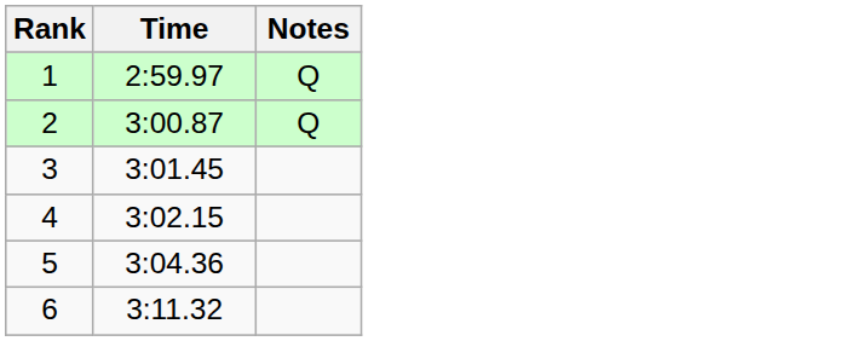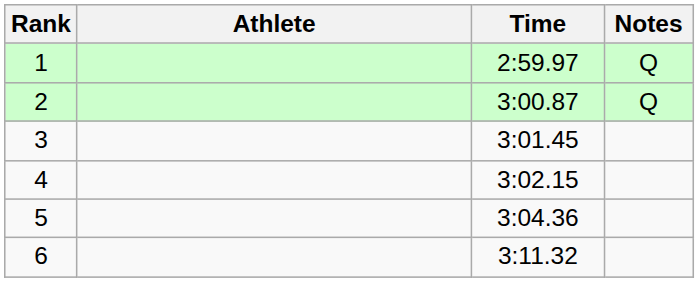 <table class=wikitable style="text-align:center">
 <tr>
 <th width=40>Rank</th>
+<th width=250>Athlete</th>
 <th width=80>Time</th>
 <th width=50>Notes</th>
 </tr>
 <tr bgcolor="ccffcc">
 <td>1</td>
+<td align=left></td>
 <td>2:59.97</td>
 <td>Q</td>
 </tr>
 <tr bgcolor="ccffcc">
 <td>2</td>
+<td align=left></td>
 <td>3:00.87</td>
 <td>Q</td>
 </tr>
 <tr>
 <td>3</td>
+<td align=left></td>
 <td>3:01.45</td>
 <td></td>
 </tr>
 <tr>
 <td>4</td>
+<td align=left></td>
 <td>3:02.15</td>
 <td></td>
 </tr>
 <tr>
 <td>5</td>
+<td align=left></td>
 <td>3:04.36</td>
 <td></td>
 </tr>
 <tr>
 <td>6</td>
+<td align=left></td>
 <td>3:11.32</td>
 <td></td>
 </tr>
 </table>
